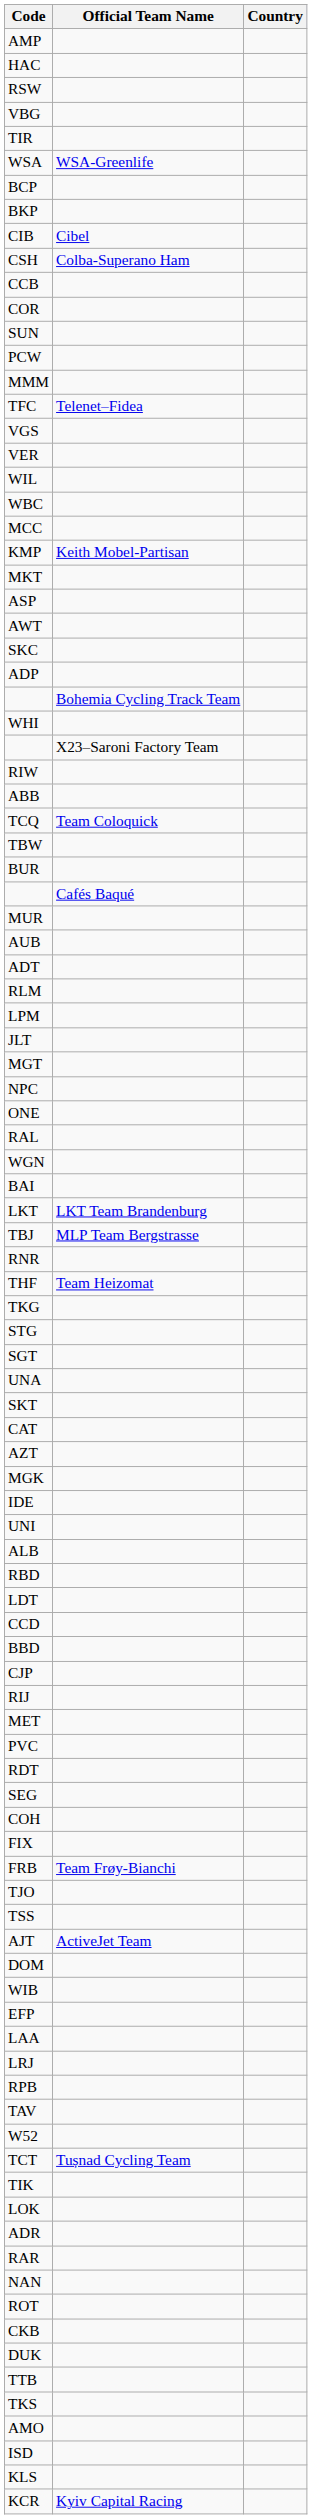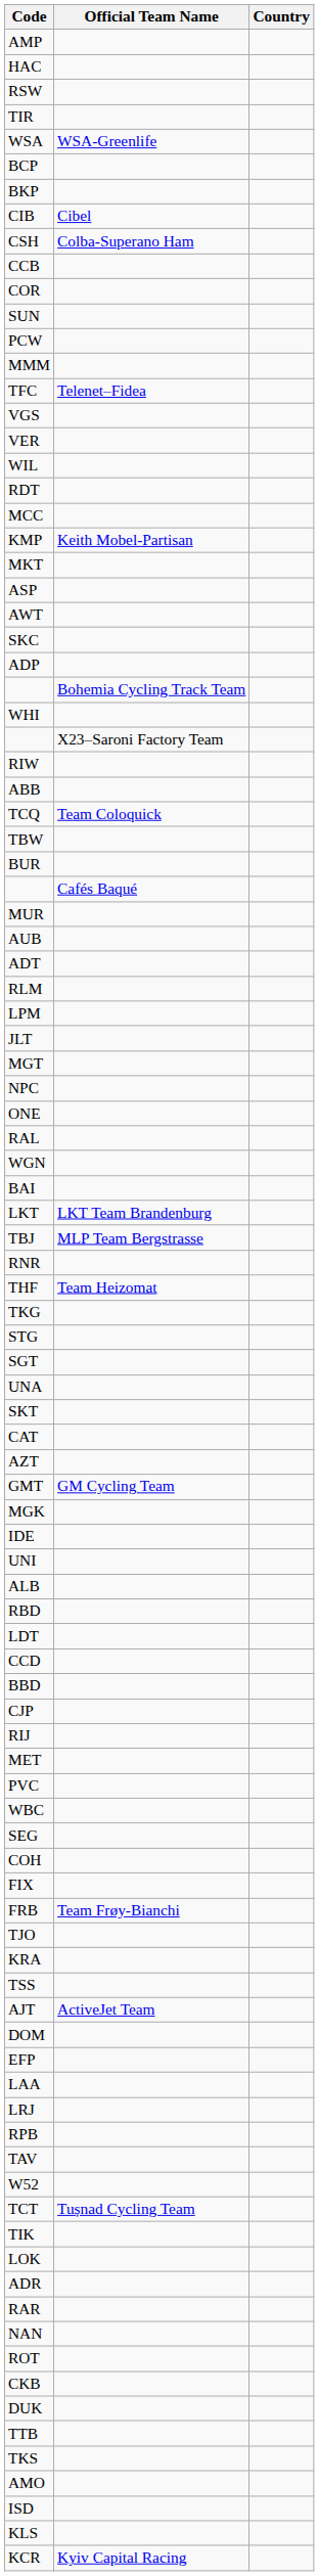 <table class="wikitable">
 <tr style="background:#ccf;">
 <th>Code</th>
 <th>Official Team Name</th>
 <th>Country</th>
 </tr>
 <tr>
 <td>AMP</td>
 <td></td>
 <td></td>
 </tr>
 <tr>
 <td>HAC</td>
 <td></td>
 <td></td>
 </tr>
 <tr>
 <td>RSW</td>
-<td></td>
-<td></td>
-</tr>
-<tr>
-<td>VBG</td>
 <td></td>
 <td></td>
 </tr>
 <tr>
 <td>TIR</td>
 <td></td>
 <td></td>
 </tr>
 <tr>
 <td>WSA</td>
 <td><a href='#'>WSA-Greenlife</a></td>
 <td></td>
 </tr>
 <tr>
 <td>BCP</td>
 <td></td>
 <td></td>
 </tr>
 <tr>
 <td>BKP</td>
 <td></td>
 <td></td>
 </tr>
 <tr>
 <td>CIB</td>
 <td><a href='#'>Cibel</a></td>
 <td></td>
 </tr>
 <tr>
 <td>CSH</td>
 <td><a href='#'>Colba-Superano Ham</a></td>
 <td></td>
 </tr>
 <tr>
 <td>CCB</td>
 <td></td>
 <td></td>
 </tr>
 <tr>
 <td>COR</td>
 <td></td>
 <td></td>
 </tr>
 <tr>
 <td>SUN</td>
 <td></td>
 <td></td>
 </tr>
 <tr>
 <td>PCW</td>
 <td></td>
 <td></td>
 </tr>
 <tr>
 <td>MMM</td>
 <td></td>
 <td></td>
 </tr>
 <tr>
 <td>TFC</td>
 <td><a href='#'>Telenet–Fidea</a></td>
 <td></td>
 </tr>
 <tr>
 <td>VGS</td>
 <td></td>
 <td></td>
 </tr>
 <tr>
 <td>VER</td>
 <td></td>
 <td></td>
 </tr>
 <tr>
 <td>WIL</td>
 <td></td>
 <td></td>
 </tr>
 <tr>
-<td>WBC</td>
+<td>RDT</td>
 <td></td>
 <td></td>
 </tr>
 <tr>
 <td>MCC</td>
 <td></td>
 <td></td>
 </tr>
 <tr>
 <td>KMP</td>
 <td><a href='#'>Keith Mobel-Partisan</a></td>
 <td></td>
 </tr>
 <tr>
 <td>MKT</td>
 <td></td>
 <td></td>
 </tr>
 <tr>
 <td>ASP</td>
 <td></td>
 <td></td>
 </tr>
 <tr>
 <td>AWT</td>
 <td></td>
 <td></td>
 </tr>
 <tr>
 <td>SKC</td>
 <td></td>
 <td></td>
 </tr>
 <tr>
 <td>ADP</td>
 <td></td>
 <td></td>
 </tr>
 <tr>
 <td></td>
 <td><a href='#'>Bohemia Cycling Track Team</a></td>
 <td></td>
 </tr>
 <tr>
 <td>WHI</td>
 <td></td>
 <td></td>
 </tr>
 <tr>
 <td></td>
 <td>X23–Saroni Factory Team</td>
 <td></td>
 </tr>
 <tr>
 <td>RIW</td>
 <td></td>
 <td></td>
 </tr>
 <tr>
 <td>ABB</td>
 <td></td>
 <td></td>
 </tr>
 <tr>
 <td>TCQ</td>
 <td><a href='#'>Team Coloquick</a></td>
 <td></td>
 </tr>
 <tr>
 <td>TBW</td>
 <td></td>
 <td></td>
 </tr>
 <tr>
 <td>BUR</td>
 <td></td>
 <td></td>
 </tr>
 <tr>
 <td></td>
 <td><a href='#'>Cafés Baqué</a></td>
 <td></td>
 </tr>
 <tr>
 <td>MUR</td>
 <td></td>
 <td></td>
 </tr>
 <tr>
 <td>AUB</td>
 <td></td>
 <td></td>
 </tr>
 <tr>
 <td>ADT</td>
 <td></td>
 <td></td>
 </tr>
 <tr>
 <td>RLM</td>
 <td></td>
 <td></td>
 </tr>
 <tr>
 <td>LPM</td>
 <td></td>
 <td></td>
 </tr>
 <tr>
 <td>JLT</td>
 <td></td>
 <td></td>
 </tr>
 <tr>
 <td>MGT</td>
 <td></td>
 <td></td>
 </tr>
 <tr>
 <td>NPC</td>
 <td></td>
 <td></td>
 </tr>
 <tr>
 <td>ONE</td>
 <td></td>
 <td></td>
 </tr>
 <tr>
 <td>RAL</td>
 <td></td>
 <td></td>
 </tr>
 <tr>
 <td>WGN</td>
 <td></td>
 <td></td>
 </tr>
 <tr>
 <td>BAI</td>
 <td></td>
 <td></td>
 </tr>
 <tr>
 <td>LKT</td>
 <td><a href='#'>LKT Team Brandenburg</a></td>
 <td></td>
 </tr>
 <tr>
 <td>TBJ</td>
 <td><a href='#'>MLP Team Bergstrasse</a></td>
 <td></td>
 </tr>
 <tr>
 <td>RNR</td>
 <td></td>
 <td></td>
 </tr>
 <tr>
 <td>THF</td>
 <td><a href='#'>Team Heizomat</a></td>
 <td></td>
 </tr>
 <tr>
 <td>TKG</td>
 <td></td>
 <td></td>
 </tr>
 <tr>
 <td>STG</td>
 <td></td>
 <td></td>
 </tr>
 <tr>
 <td>SGT</td>
 <td></td>
 <td></td>
 </tr>
 <tr>
 <td>UNA</td>
 <td></td>
 <td></td>
 </tr>
 <tr>
 <td>SKT</td>
 <td></td>
 <td></td>
 </tr>
 <tr>
 <td>CAT</td>
 <td></td>
 <td></td>
 </tr>
 <tr>
 <td>AZT</td>
 <td></td>
 <td></td>
 </tr>
 <tr>
+<td>GMT</td>
+<td><a href='#'>GM Cycling Team</a></td>
+<td></td>
+</tr>
+<tr>
 <td>MGK</td>
 <td></td>
 <td></td>
 </tr>
 <tr>
 <td>IDE</td>
 <td></td>
 <td></td>
 </tr>
 <tr>
 <td>UNI</td>
 <td></td>
 <td></td>
 </tr>
 <tr>
 <td>ALB</td>
 <td></td>
 <td></td>
 </tr>
 <tr>
 <td>RBD</td>
 <td></td>
 <td></td>
 </tr>
 <tr>
 <td>LDT</td>
 <td></td>
 <td></td>
 </tr>
 <tr>
 <td>CCD</td>
 <td></td>
 <td></td>
 </tr>
 <tr>
 <td>BBD</td>
 <td></td>
 <td></td>
 </tr>
 <tr>
 <td>CJP</td>
 <td></td>
 <td></td>
 </tr>
 <tr>
 <td>RIJ</td>
 <td></td>
 <td></td>
 </tr>
 <tr>
 <td>MET</td>
 <td></td>
 <td></td>
 </tr>
 <tr>
 <td>PVC</td>
 <td></td>
 <td></td>
 </tr>
 <tr>
-<td>RDT</td>
+<td>WBC</td>
 <td></td>
 <td></td>
 </tr>
 <tr>
 <td>SEG</td>
 <td></td>
 <td></td>
 </tr>
 <tr>
 <td>COH</td>
 <td></td>
 <td></td>
 </tr>
 <tr>
 <td>FIX</td>
 <td></td>
 <td></td>
 </tr>
 <tr>
 <td>FRB</td>
 <td><a href='#'>Team Frøy-Bianchi</a></td>
 <td></td>
 </tr>
 <tr>
 <td>TJO</td>
 <td></td>
 <td></td>
 </tr>
 <tr>
+<td>KRA</td>
+<td></td>
+<td></td>
+</tr>
+<tr>
 <td>TSS</td>
 <td></td>
 <td></td>
 </tr>
 <tr>
 <td>AJT</td>
 <td><a href='#'>ActiveJet Team</a></td>
 <td></td>
 </tr>
 <tr>
 <td>DOM</td>
-<td></td>
-<td></td>
-</tr>
-<tr>
-<td>WIB</td>
 <td></td>
 <td></td>
 </tr>
 <tr>
 <td>EFP</td>
 <td></td>
 <td></td>
 </tr>
 <tr>
 <td>LAA</td>
 <td></td>
 <td></td>
 </tr>
 <tr>
 <td>LRJ</td>
 <td></td>
 <td></td>
 </tr>
 <tr>
 <td>RPB</td>
 <td></td>
 <td></td>
 </tr>
 <tr>
 <td>TAV</td>
 <td></td>
 <td></td>
 </tr>
 <tr>
 <td>W52</td>
 <td></td>
 <td></td>
 </tr>
 <tr>
 <td>TCT</td>
 <td><a href='#'>Tușnad Cycling Team</a></td>
 <td></td>
 </tr>
 <tr>
 <td>TIK</td>
 <td></td>
 <td></td>
 </tr>
 <tr>
 <td>LOK</td>
 <td></td>
 <td></td>
 </tr>
 <tr>
 <td>ADR</td>
 <td></td>
 <td></td>
 </tr>
 <tr>
 <td>RAR</td>
 <td></td>
 <td></td>
 </tr>
 <tr>
 <td>NAN</td>
 <td></td>
 <td></td>
 </tr>
 <tr>
 <td>ROT</td>
 <td></td>
 <td></td>
 </tr>
 <tr>
 <td>CKB</td>
 <td></td>
 <td></td>
 </tr>
 <tr>
 <td>DUK</td>
 <td></td>
 <td></td>
 </tr>
 <tr>
 <td>TTB</td>
 <td></td>
 <td></td>
 </tr>
 <tr>
 <td>TKS</td>
 <td></td>
 <td></td>
 </tr>
 <tr>
 <td>AMO</td>
 <td></td>
 <td></td>
 </tr>
 <tr>
 <td>ISD</td>
 <td></td>
 <td></td>
 </tr>
 <tr>
 <td>KLS</td>
 <td></td>
 <td></td>
 </tr>
 <tr>
 <td>KCR</td>
 <td><a href='#'>Kyiv Capital Racing</a></td>
 <td></td>
 </tr>
 </table>
